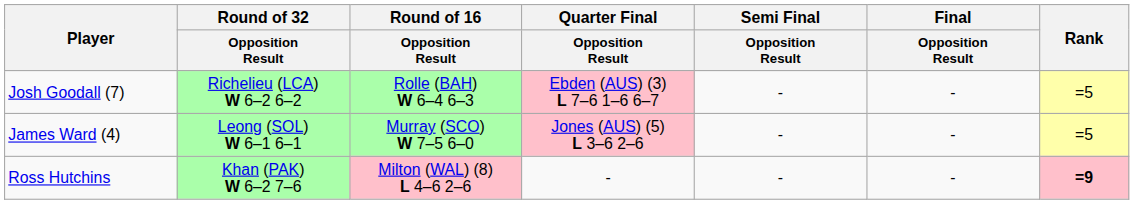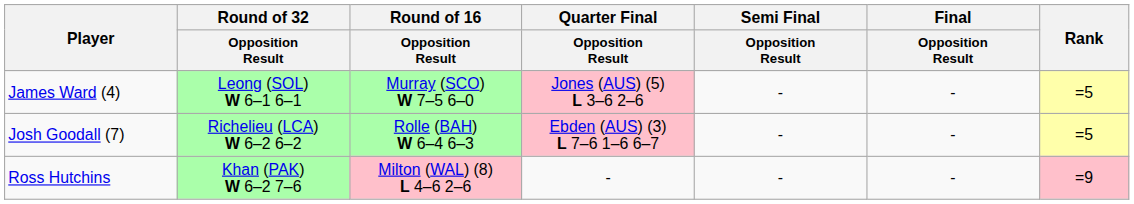 <table class=wikitable style="font-size:90%">
 <tr>
 <th rowspan="2" style="width:150px;">Player</th>
 <th width=150>Round of 32</th>
 <th width=150>Round of 16</th>
 <th width=150>Quarter Final</th>
 <th width=150>Semi Final</th>
 <th width=150>Final</th>
 <th rowspan="2" style="width:75px;">Rank</th>
 </tr>
 <tr>
 <th style="line-height:1em"><small>Opposition<br>Result</small></th>
 <th style="line-height:1em"><small>Opposition<br>Result</small></th>
 <th style="line-height:1em"><small>Opposition<br>Result</small></th>
 <th style="line-height:1em"><small>Opposition<br>Result</small></th>
 <th style="line-height:1em"><small>Opposition<br>Result</small></th>
 </tr>
 <tr>
-<td><a href='#'>Josh Goodall</a> (7)</td>
-<td style="text-align:center; background:#afa;"> <a href='#'>Richelieu</a> (<a href='#'>LCA</a>)<br><strong>W</strong> 6–2 6–2</td>
-<td style="text-align:center; background:#afa;"> <a href='#'>Rolle</a> (<a href='#'>BAH</a>)<br><strong>W</strong> 6–4 6–3</td>
-<td style="text-align:center; background:pink;"> <a href='#'>Ebden</a> (<a href='#'>AUS</a>) (3)<br><strong>L</strong> 7–6 1–6 6–7</td>
+<td><a href='#'>James Ward</a> (4)</td>
+<td style="text-align:center; background:#afa;"> <a href='#'>Leong</a> (<a href='#'>SOL</a>)<br><strong>W</strong> 6–1 6–1</td>
+<td style="text-align:center; background:#afa;"> <a href='#'>Murray</a> (<a href='#'>SCO</a>)<br><strong>W</strong> 7–5 6–0</td>
+<td style="text-align:center; background:pink;"> <a href='#'>Jones</a> (<a href='#'>AUS</a>) (5)<br><strong>L</strong> 3–6 2–6</td>
 <td style="text-align:center;">-</td>
 <td style="text-align:center;">-</td>
 <td style="text-align:center; background:#ffa;">=5</td>
 </tr>
 <tr>
-<td><a href='#'>James Ward</a> (4)</td>
-<td style="text-align:center; background:#afa;"> <a href='#'>Leong</a> (<a href='#'>SOL</a>)<br><strong>W</strong> 6–1 6–1</td>
-<td style="text-align:center; background:#afa;"> <a href='#'>Murray</a> (<a href='#'>SCO</a>)<br><strong>W</strong> 7–5 6–0</td>
-<td style="text-align:center; background:pink;"> <a href='#'>Jones</a> (<a href='#'>AUS</a>) (5)<br><strong>L</strong> 3–6 2–6</td>
+<td><a href='#'>Josh Goodall</a> (7)</td>
+<td style="text-align:center; background:#afa;"> <a href='#'>Richelieu</a> (<a href='#'>LCA</a>)<br><strong>W</strong> 6–2 6–2</td>
+<td style="text-align:center; background:#afa;"> <a href='#'>Rolle</a> (<a href='#'>BAH</a>)<br><strong>W</strong> 6–4 6–3</td>
+<td style="text-align:center; background:pink;"> <a href='#'>Ebden</a> (<a href='#'>AUS</a>) (3)<br><strong>L</strong> 7–6 1–6 6–7</td>
 <td style="text-align:center;">-</td>
 <td style="text-align:center;">-</td>
 <td style="text-align:center; background:#ffa;">=5</td>
 </tr>
 <tr>
 <td><a href='#'>Ross Hutchins</a></td>
 <td style="text-align:center; background:#afa;"> <a href='#'>Khan</a> (<a href='#'>PAK</a>)<br><strong>W</strong> 6–2 7–6</td>
 <td style="text-align:center; background:pink;"> <a href='#'>Milton</a> (<a href='#'>WAL</a>) (8)<br><strong>L</strong> 4–6 2–6</td>
 <td style="text-align:center;">-</td>
 <td style="text-align:center;">-</td>
 <td style="text-align:center;">-</td>
-<td style="text-align:center; background:pink;"><strong>=9</strong></td>
+<td style="text-align:center; background:pink;">=9</td>
 </tr>
 </table>
